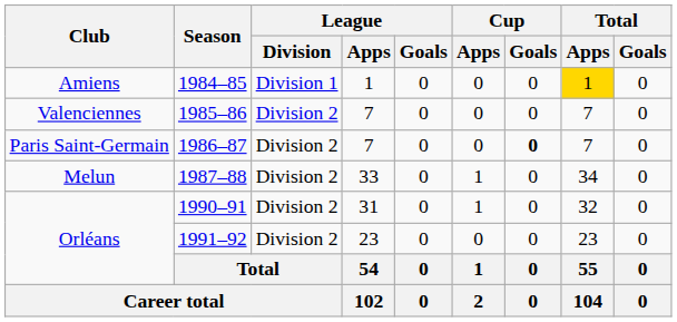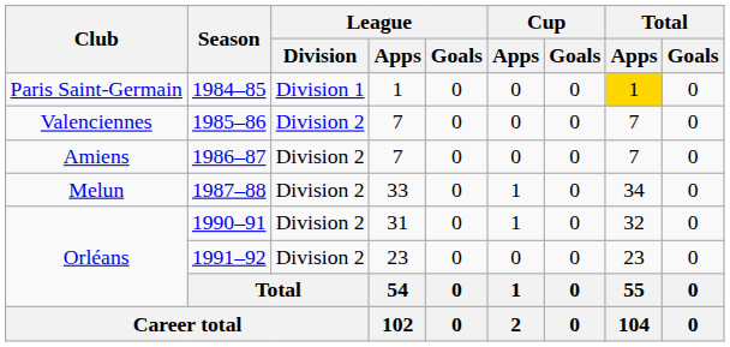 <table class="wikitable" style="text-align:center">
 <tr>
 <th rowspan="2">Club</th>
 <th rowspan="2">Season</th>
 <th colspan="3">League</th>
 <th colspan="2">Cup</th>
 <th colspan="2">Total</th>
 </tr>
 <tr>
 <th>Division</th>
 <th>Apps</th>
 <th>Goals</th>
 <th>Apps</th>
 <th>Goals</th>
 <th>Apps</th>
 <th>Goals</th>
 </tr>
 <tr>
-<td><a href='#'>Amiens</a></td>
+<td><a href='#'>Paris Saint-Germain</a></td>
 <td><a href='#'>1984–85</a></td>
 <td><a href='#'>Division 1</a></td>
 <td>1</td>
 <td>0</td>
 <td>0</td>
 <td>0</td>
 <td style="background: gold;">1</td>
 <td>0</td>
 </tr>
 <tr>
 <td><a href='#'>Valenciennes</a></td>
 <td><a href='#'>1985–86</a></td>
 <td><a href='#'>Division 2</a></td>
 <td>7</td>
 <td>0</td>
 <td>0</td>
 <td>0</td>
 <td>7</td>
 <td>0</td>
 </tr>
 <tr>
-<td><a href='#'>Paris Saint-Germain</a></td>
+<td><a href='#'>Amiens</a></td>
 <td><a href='#'>1986–87</a></td>
 <td>Division 2</td>
 <td>7</td>
 <td>0</td>
 <td>0</td>
-<td><strong>0</strong></td>
+<td>0</td>
 <td>7</td>
 <td>0</td>
 </tr>
 <tr>
 <td><a href='#'>Melun</a></td>
 <td><a href='#'>1987–88</a></td>
 <td>Division 2</td>
 <td>33</td>
 <td>0</td>
 <td>1</td>
 <td>0</td>
 <td>34</td>
 <td>0</td>
 </tr>
 <tr>
 <td rowspan="3"><a href='#'>Orléans</a></td>
 <td><a href='#'>1990–91</a></td>
 <td>Division 2</td>
 <td>31</td>
 <td>0</td>
 <td>1</td>
 <td>0</td>
 <td>32</td>
 <td>0</td>
 </tr>
 <tr>
 <td><a href='#'>1991–92</a></td>
 <td>Division 2</td>
 <td>23</td>
 <td>0</td>
 <td>0</td>
 <td>0</td>
 <td>23</td>
 <td>0</td>
 </tr>
 <tr>
 <th colspan="2">Total</th>
 <th>54</th>
 <th>0</th>
 <th>1</th>
 <th>0</th>
 <th>55</th>
 <th>0</th>
 </tr>
 <tr>
 <th colspan="3">Career total</th>
 <th>102</th>
 <th>0</th>
 <th>2</th>
 <th>0</th>
 <th>104</th>
 <th>0</th>
 </tr>
 </table>
